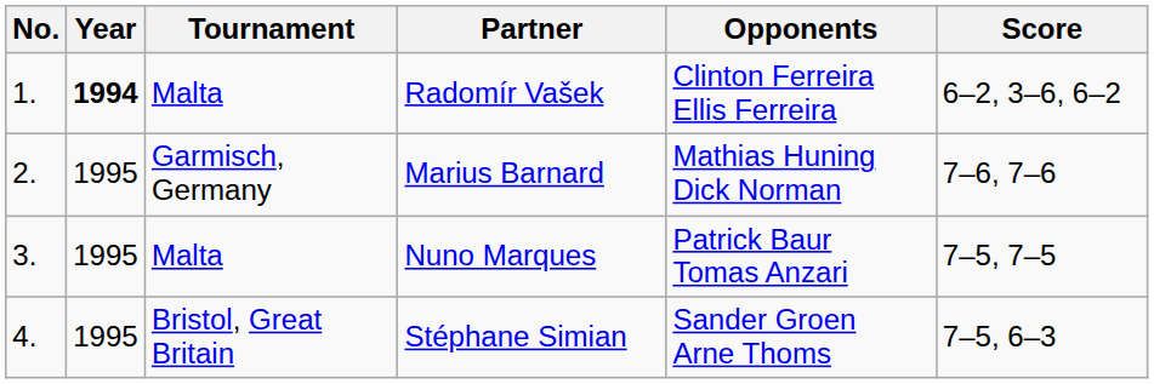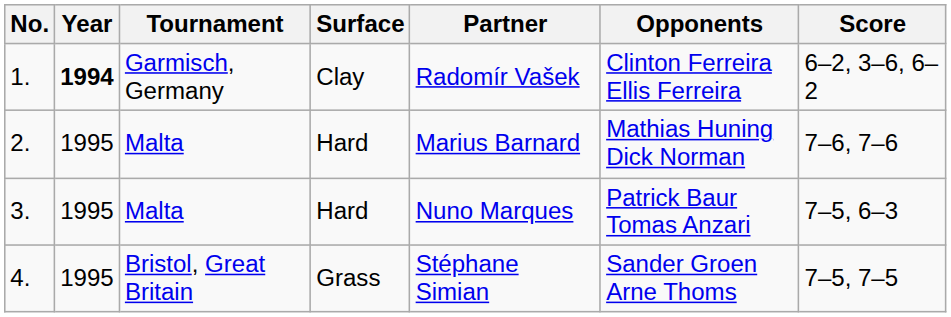 <table class="sortable wikitable" style=font-size:97%>
 <tr>
 <th>No.</th>
 <th>Year</th>
 <th style="width:130px">Tournament</th>
+<th style="width:50px">Surface</th>
 <th style="width:140px">Partner</th>
 <th style="width:140px">Opponents</th>
 <th style="width:110px" class="unsortable">Score</th>
 </tr>
 <tr>
 <td>1.</td>
 <td><strong>1994</strong></td>
-<td><a href='#'>Malta</a></td>
+<td><a href='#'>Garmisch</a>, Germany</td>
+<td>Clay</td>
 <td> <a href='#'>Radomír Vašek</a></td>
 <td> <a href='#'>Clinton Ferreira</a><br> <a href='#'>Ellis Ferreira</a></td>
 <td>6–2, 3–6, 6–2</td>
 </tr>
 <tr>
 <td>2.</td>
 <td>1995</td>
-<td><a href='#'>Garmisch</a>, Germany</td>
+<td><a href='#'>Malta</a></td>
+<td>Hard</td>
 <td> <a href='#'>Marius Barnard</a></td>
 <td> <a href='#'>Mathias Huning</a><br> <a href='#'>Dick Norman</a></td>
 <td>7–6, 7–6</td>
 </tr>
 <tr>
 <td>3.</td>
 <td>1995</td>
 <td><a href='#'>Malta</a></td>
+<td>Hard</td>
 <td> <a href='#'>Nuno Marques</a></td>
 <td> <a href='#'>Patrick Baur</a><br> <a href='#'>Tomas Anzari</a></td>
-<td>7–5, 7–5</td>
+<td>7–5, 6–3</td>
 </tr>
 <tr>
 <td>4.</td>
 <td>1995</td>
 <td><a href='#'>Bristol</a>, <a href='#'>Great Britain</a></td>
+<td>Grass</td>
 <td> <a href='#'>Stéphane Simian</a></td>
 <td> <a href='#'>Sander Groen</a><br> <a href='#'>Arne Thoms</a></td>
-<td>7–5, 6–3</td>
+<td>7–5, 7–5</td>
 </tr>
 </table>
